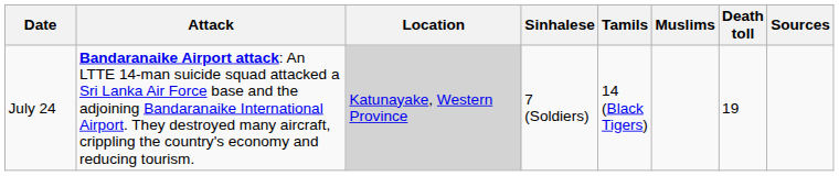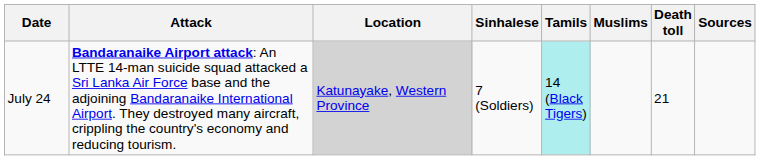 <table class="wikitable" style="width:100%;">
 <tr>
 <th width="10%">Date</th>
 <th width="40%">Attack</th>
 <th width="25%">Location</th>
 <th width="5%">Sinhalese</th>
 <th width="5%">Tamils</th>
 <th width="5%">Muslims</th>
 <th width="5%">Death toll</th>
 <th width="5%">Sources</th>
 </tr>
 <tr>
 <td>July 24</td>
 <td><strong><a href='#'>Bandaranaike Airport attack</a></strong>: An LTTE 14-man suicide squad attacked a <a href='#'>Sri Lanka Air Force</a> base and the adjoining <a href='#'>Bandaranaike International Airport</a>. They destroyed many aircraft, crippling the country's economy and reducing tourism.</td>
 <td style="background: lightgrey;"><a href='#'>Katunayake</a>, <a href='#'>Western Province</a></td>
 <td>7 (Soldiers)</td>
-<td>14 (<a href='#'>Black Tigers</a>)</td>
+<td style="background: paleturquoise;">14 (<a href='#'>Black Tigers</a>)</td>
 <td></td>
-<td>19</td>
+<td>21</td>
 <td></td>
 </tr>
 </table>
